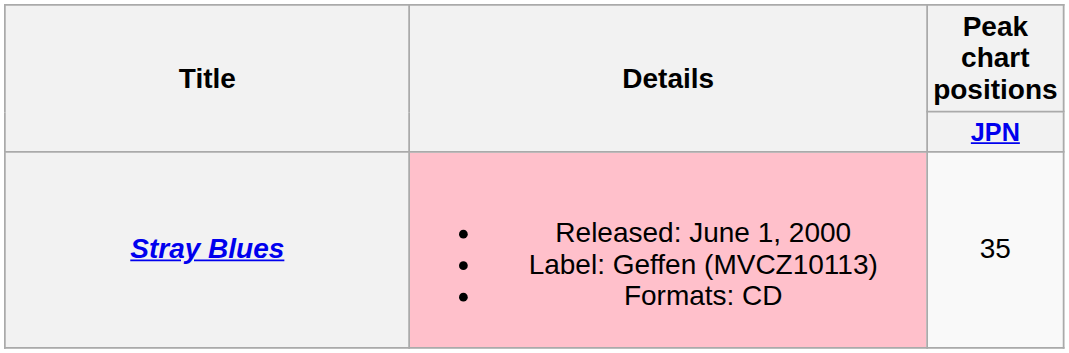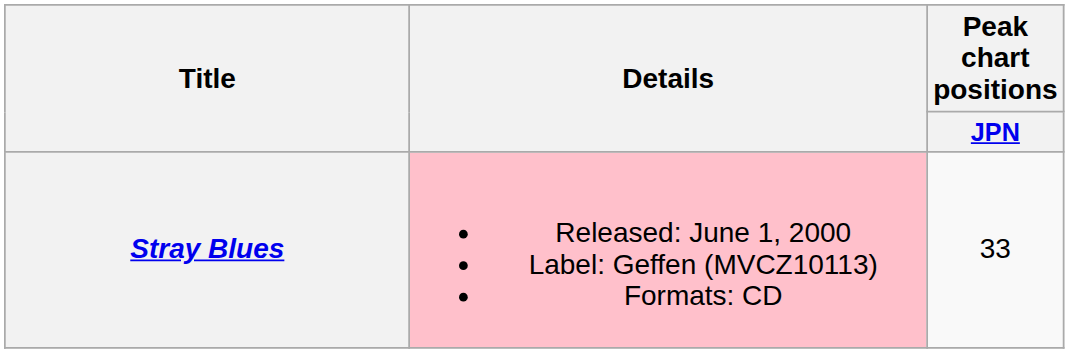 <table class="wikitable plainrowheaders" style="text-align:center">
 <tr>
 <th scope="col" rowspan="2" style="width:14em;">Title</th>
 <th scope="col" rowspan="2" style="width:18em;">Details</th>
 <th scope="col">Peak chart positions</th>
 </tr>
 <tr>
 <th scope="col" style="width:2.8em;font-size:90%;"><a href='#'>JPN</a><br></th>
 </tr>
 <tr>
 <th scope="row"><em><a href='#'>Stray Blues</a></em></th>
 <td style="background: pink;"><br><ul><li>Released: June 1, 2000</li><li>Label: Geffen <span>(MVCZ10113)</span></li><li>Formats: CD</li></ul></td>
-<td>35</td>
+<td>33</td>
 </tr>
 </table>
